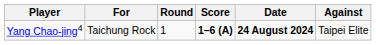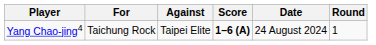 <table class="wikitable sortable">
 <tr>
 <th>Player</th>
 <th>For</th>
-<th>Round</th>
+<th>Against</th>
 <th>Score</th>
 <th>Date</th>
-<th>Against</th>
+<th>Round</th>
 </tr>
 <tr>
 <td> <a href='#'>Yang Chao-jing</a><sup>4</sup></td>
 <td>Taichung Rock</td>
+<td>Taipei Elite</td>
+<td><strong>1–6 (A)</strong></td>
+<td>24 August 2024</td>
 <td>1</td>
-<td><strong>1–6 (A)</strong></td>
-<td><strong>24 August 2024</strong></td>
-<td>Taipei Elite</td>
 </tr>
 </table>
